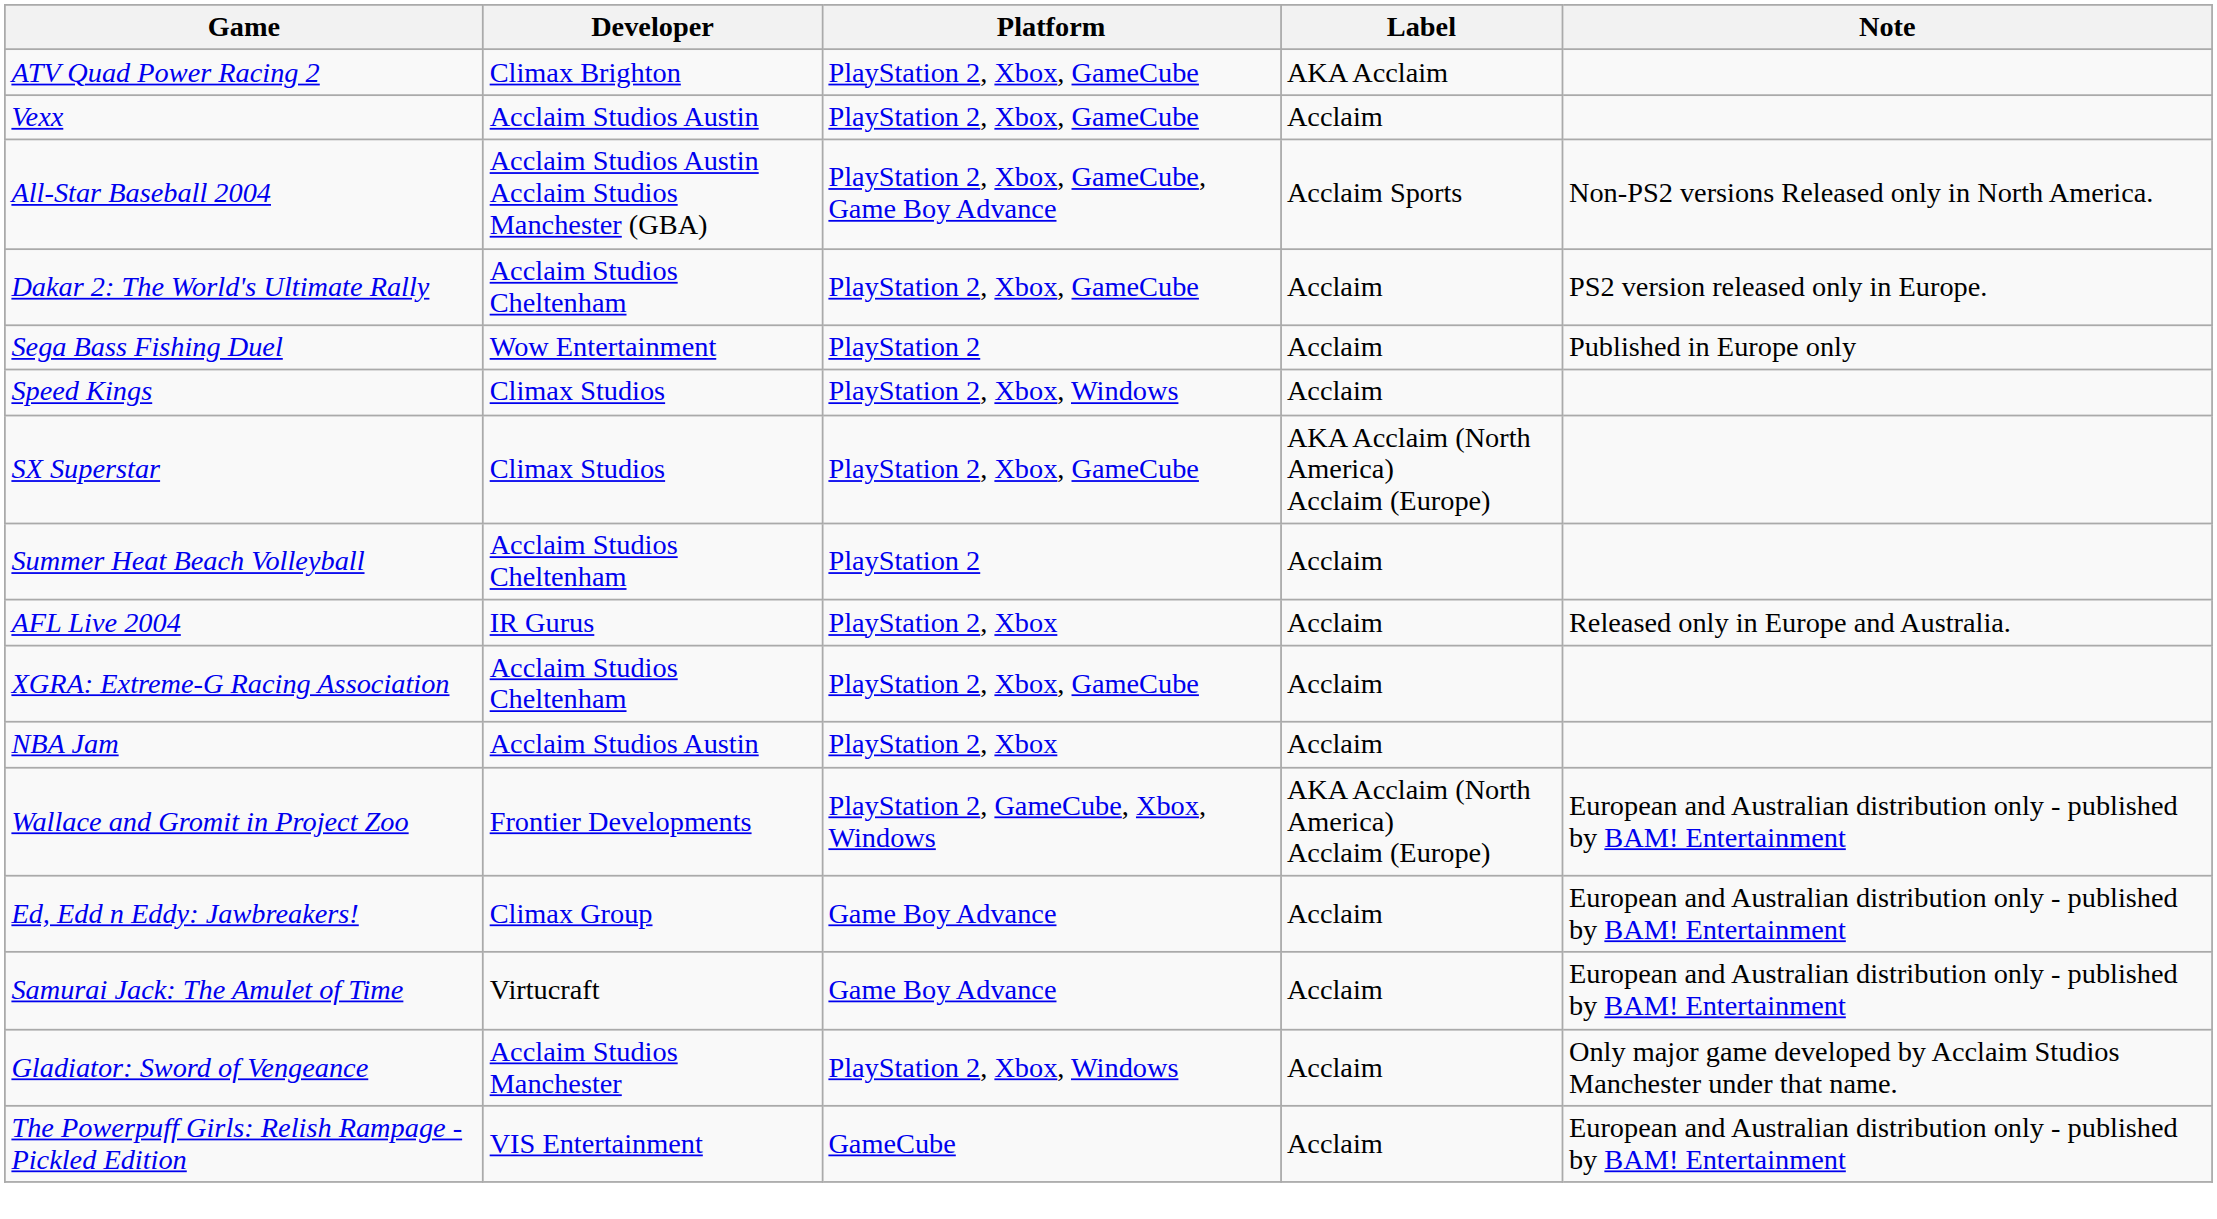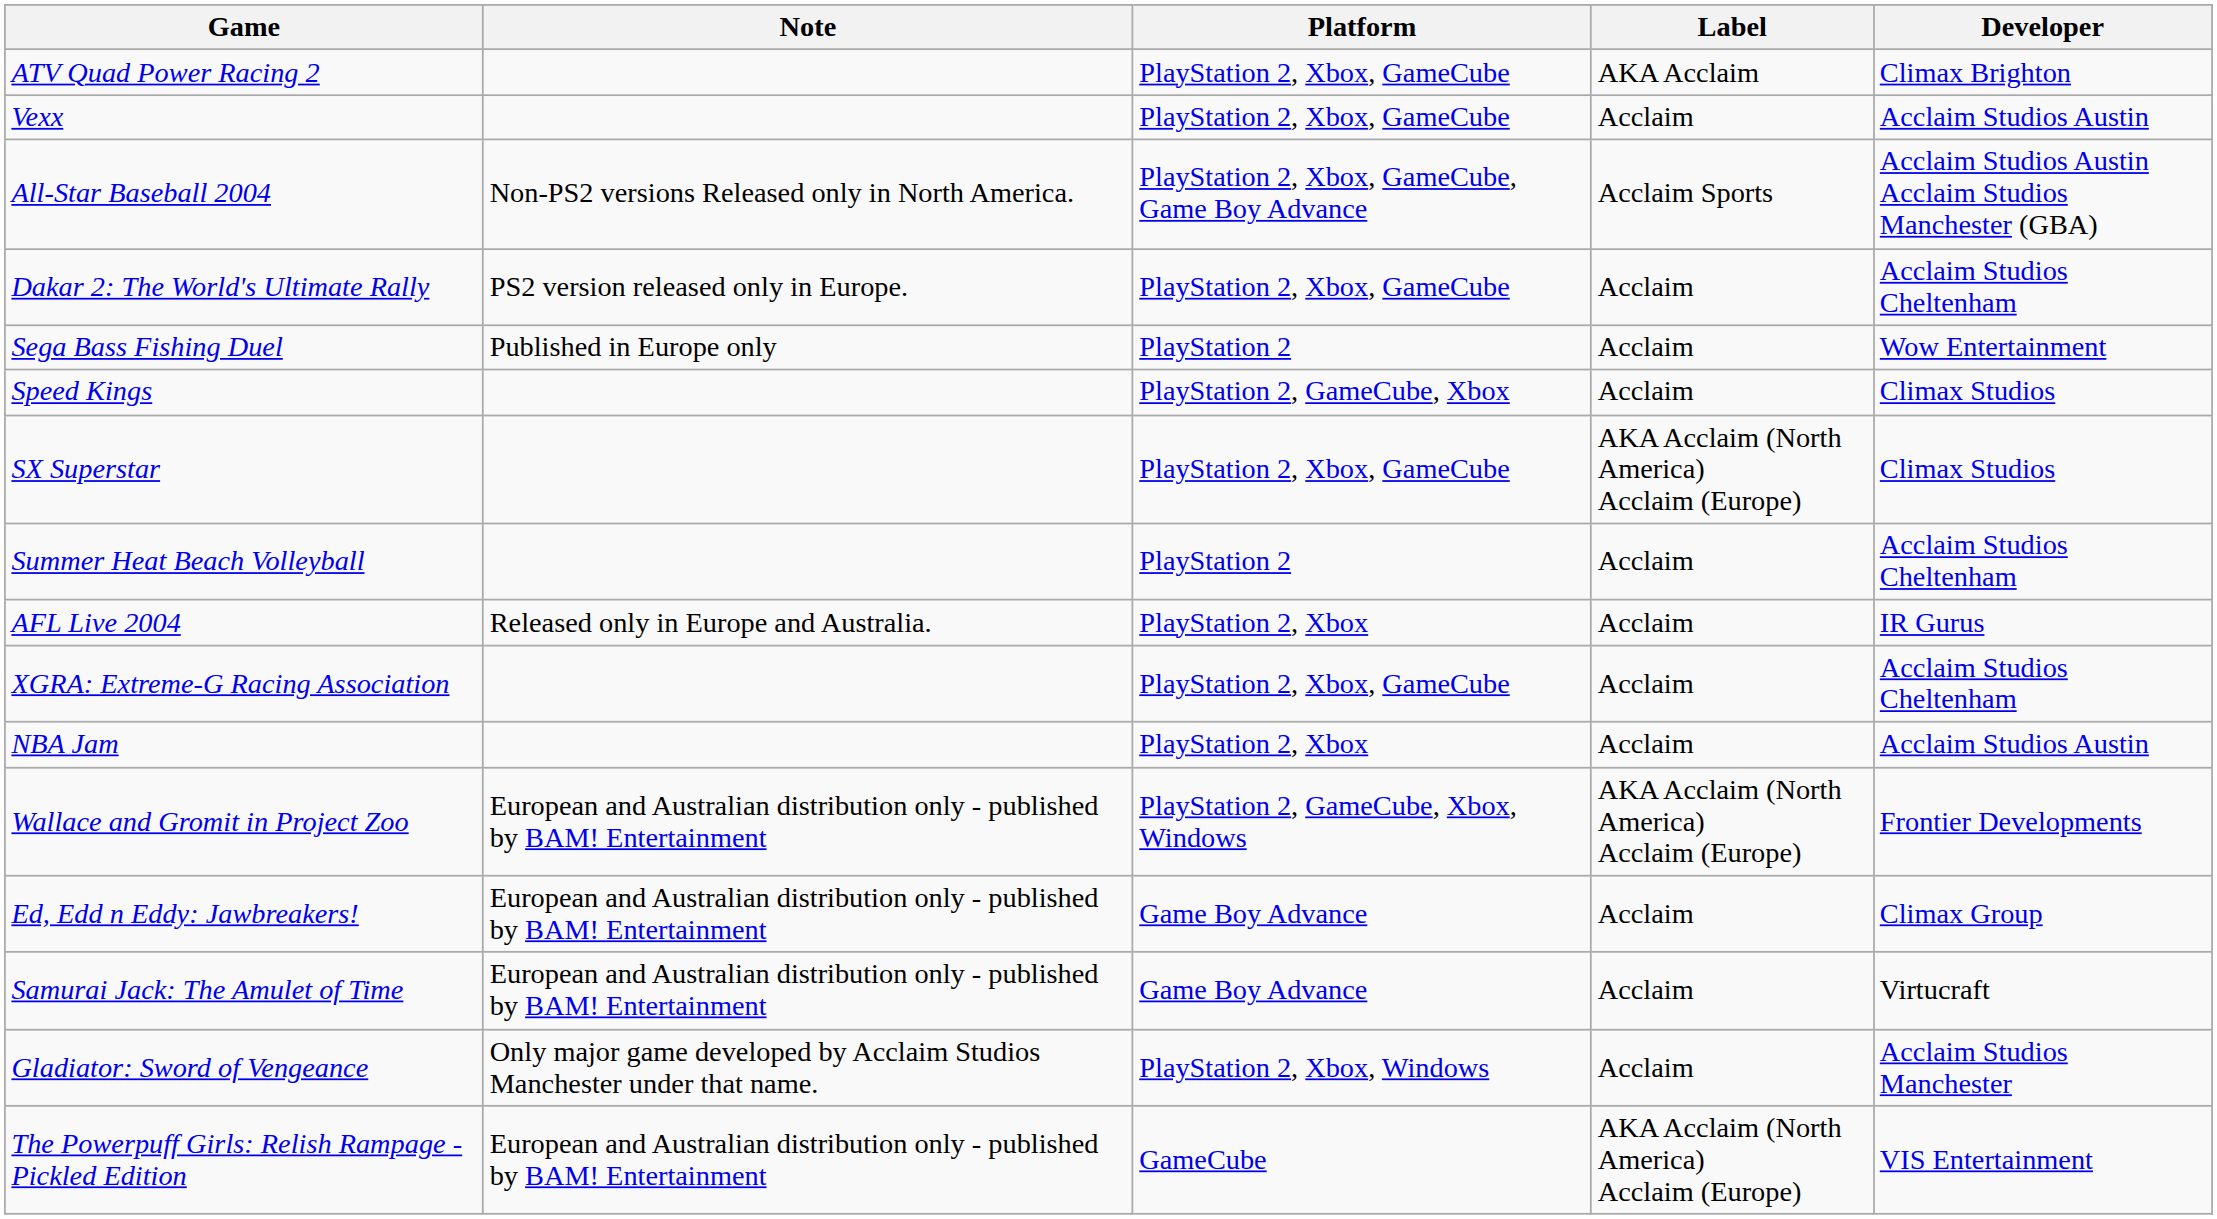 <table class="wikitable sortable">
 <tr>
 <th>Game</th>
-<th>Developer</th>
+<th>Note</th>
 <th>Platform</th>
 <th>Label</th>
-<th>Note</th>
+<th>Developer</th>
 </tr>
 <tr>
 <td><em><a href='#'>ATV Quad Power Racing 2</a></em></td>
-<td><a href='#'>Climax Brighton</a></td>
+<td></td>
 <td><a href='#'>PlayStation 2</a>, <a href='#'>Xbox</a>, <a href='#'>GameCube</a></td>
 <td>AKA Acclaim</td>
-<td></td>
+<td><a href='#'>Climax Brighton</a></td>
 </tr>
 <tr>
 <td><em><a href='#'>Vexx</a></em></td>
-<td><a href='#'>Acclaim Studios Austin</a></td>
+<td></td>
 <td><a href='#'>PlayStation 2</a>, <a href='#'>Xbox</a>, <a href='#'>GameCube</a></td>
 <td>Acclaim</td>
-<td></td>
+<td><a href='#'>Acclaim Studios Austin</a></td>
 </tr>
 <tr>
 <td><em><a href='#'>All-Star Baseball 2004</a></em></td>
-<td><a href='#'>Acclaim Studios Austin</a><br><a href='#'>Acclaim Studios Manchester</a> (GBA)</td>
+<td>Non-PS2 versions Released only in North America.</td>
 <td><a href='#'>PlayStation 2</a>, <a href='#'>Xbox</a>, <a href='#'>GameCube</a>, <a href='#'>Game Boy Advance</a></td>
 <td>Acclaim Sports</td>
-<td>Non-PS2 versions Released only in North America.</td>
+<td><a href='#'>Acclaim Studios Austin</a><br><a href='#'>Acclaim Studios Manchester</a> (GBA)</td>
 </tr>
 <tr>
 <td><em><a href='#'>Dakar 2: The World's Ultimate Rally</a></em></td>
-<td><a href='#'>Acclaim Studios Cheltenham</a></td>
+<td>PS2 version released only in Europe.</td>
 <td><a href='#'>PlayStation 2</a>, <a href='#'>Xbox</a>, <a href='#'>GameCube</a></td>
 <td>Acclaim</td>
-<td>PS2 version released only in Europe.</td>
+<td><a href='#'>Acclaim Studios Cheltenham</a></td>
 </tr>
 <tr>
 <td><em><a href='#'>Sega Bass Fishing Duel</a></em></td>
-<td><a href='#'>Wow Entertainment</a></td>
+<td>Published in Europe only</td>
 <td><a href='#'>PlayStation 2</a></td>
 <td>Acclaim</td>
-<td>Published in Europe only</td>
+<td><a href='#'>Wow Entertainment</a></td>
 </tr>
 <tr>
 <td><em><a href='#'>Speed Kings</a></em></td>
+<td></td>
+<td><a href='#'>PlayStation 2</a>, <a href='#'>GameCube</a>, <a href='#'>Xbox</a></td>
+<td>Acclaim</td>
 <td><a href='#'>Climax Studios</a></td>
-<td><a href='#'>PlayStation 2</a>, <a href='#'>Xbox</a>, <a href='#'>Windows</a></td>
-<td>Acclaim</td>
-<td></td>
 </tr>
 <tr>
 <td><em><a href='#'>SX Superstar</a></em></td>
-<td><a href='#'>Climax Studios</a></td>
+<td></td>
 <td><a href='#'>PlayStation 2</a>, <a href='#'>Xbox</a>, <a href='#'>GameCube</a></td>
 <td>AKA Acclaim (North America)<br>Acclaim (Europe)</td>
-<td></td>
+<td><a href='#'>Climax Studios</a></td>
 </tr>
 <tr>
 <td><em><a href='#'>Summer Heat Beach Volleyball</a></em></td>
-<td><a href='#'>Acclaim Studios Cheltenham</a></td>
+<td></td>
 <td><a href='#'>PlayStation 2</a></td>
 <td>Acclaim</td>
-<td></td>
+<td><a href='#'>Acclaim Studios Cheltenham</a></td>
 </tr>
 <tr>
 <td><em><a href='#'>AFL Live 2004</a></em></td>
-<td><a href='#'>IR Gurus</a></td>
+<td>Released only in Europe and Australia.</td>
 <td><a href='#'>PlayStation 2</a>, <a href='#'>Xbox</a></td>
 <td>Acclaim</td>
-<td>Released only in Europe and Australia.</td>
+<td><a href='#'>IR Gurus</a></td>
 </tr>
 <tr>
 <td><em><a href='#'>XGRA: Extreme-G Racing Association</a></em></td>
-<td><a href='#'>Acclaim Studios Cheltenham</a></td>
+<td></td>
 <td><a href='#'>PlayStation 2</a>, <a href='#'>Xbox</a>, <a href='#'>GameCube</a></td>
 <td>Acclaim</td>
-<td></td>
+<td><a href='#'>Acclaim Studios Cheltenham</a></td>
 </tr>
 <tr>
 <td><em><a href='#'>NBA Jam</a></em></td>
-<td><a href='#'>Acclaim Studios Austin</a></td>
+<td></td>
 <td><a href='#'>PlayStation 2</a>,  <a href='#'>Xbox</a></td>
 <td>Acclaim</td>
-<td></td>
+<td><a href='#'>Acclaim Studios Austin</a></td>
 </tr>
 <tr>
 <td><em><a href='#'>Wallace and Gromit in Project Zoo</a></em></td>
-<td><a href='#'>Frontier Developments</a></td>
+<td>European and Australian distribution only - published by <a href='#'>BAM! Entertainment</a></td>
 <td><a href='#'>PlayStation 2</a>, <a href='#'>GameCube</a>, <a href='#'>Xbox</a>, <a href='#'>Windows</a></td>
 <td>AKA Acclaim (North America)<br>Acclaim (Europe)</td>
-<td>European and Australian distribution only - published by <a href='#'>BAM! Entertainment</a></td>
+<td><a href='#'>Frontier Developments</a></td>
 </tr>
 <tr>
 <td><em><a href='#'>Ed, Edd n Eddy: Jawbreakers!</a></em></td>
-<td><a href='#'>Climax Group</a></td>
+<td>European and Australian distribution only - published by <a href='#'>BAM! Entertainment</a></td>
 <td><a href='#'>Game Boy Advance</a></td>
 <td>Acclaim</td>
-<td>European and Australian distribution only - published by <a href='#'>BAM! Entertainment</a></td>
+<td><a href='#'>Climax Group</a></td>
 </tr>
 <tr>
 <td><em><a href='#'>Samurai Jack: The Amulet of Time</a></em></td>
-<td>Virtucraft</td>
+<td>European and Australian distribution only - published by <a href='#'>BAM! Entertainment</a></td>
 <td><a href='#'>Game Boy Advance</a></td>
 <td>Acclaim</td>
-<td>European and Australian distribution only - published by <a href='#'>BAM! Entertainment</a></td>
+<td>Virtucraft</td>
 </tr>
 <tr>
 <td><em><a href='#'>Gladiator: Sword of Vengeance</a></em></td>
-<td><a href='#'>Acclaim Studios Manchester</a></td>
+<td>Only major game developed by Acclaim Studios Manchester under that name.</td>
 <td><a href='#'>PlayStation 2</a>, <a href='#'>Xbox</a>, <a href='#'>Windows</a></td>
 <td>Acclaim</td>
-<td>Only major game developed by Acclaim Studios Manchester under that name.</td>
+<td><a href='#'>Acclaim Studios Manchester</a></td>
 </tr>
 <tr>
 <td><em><a href='#'>The Powerpuff Girls: Relish Rampage - Pickled Edition</a></em></td>
+<td>European and Australian distribution only - published by <a href='#'>BAM! Entertainment</a></td>
+<td><a href='#'>GameCube</a></td>
+<td>AKA Acclaim (North America)<br>Acclaim (Europe)</td>
 <td><a href='#'>VIS Entertainment</a></td>
-<td><a href='#'>GameCube</a></td>
-<td>Acclaim</td>
-<td>European and Australian distribution only - published by <a href='#'>BAM! Entertainment</a></td>
 </tr>
 </table>
